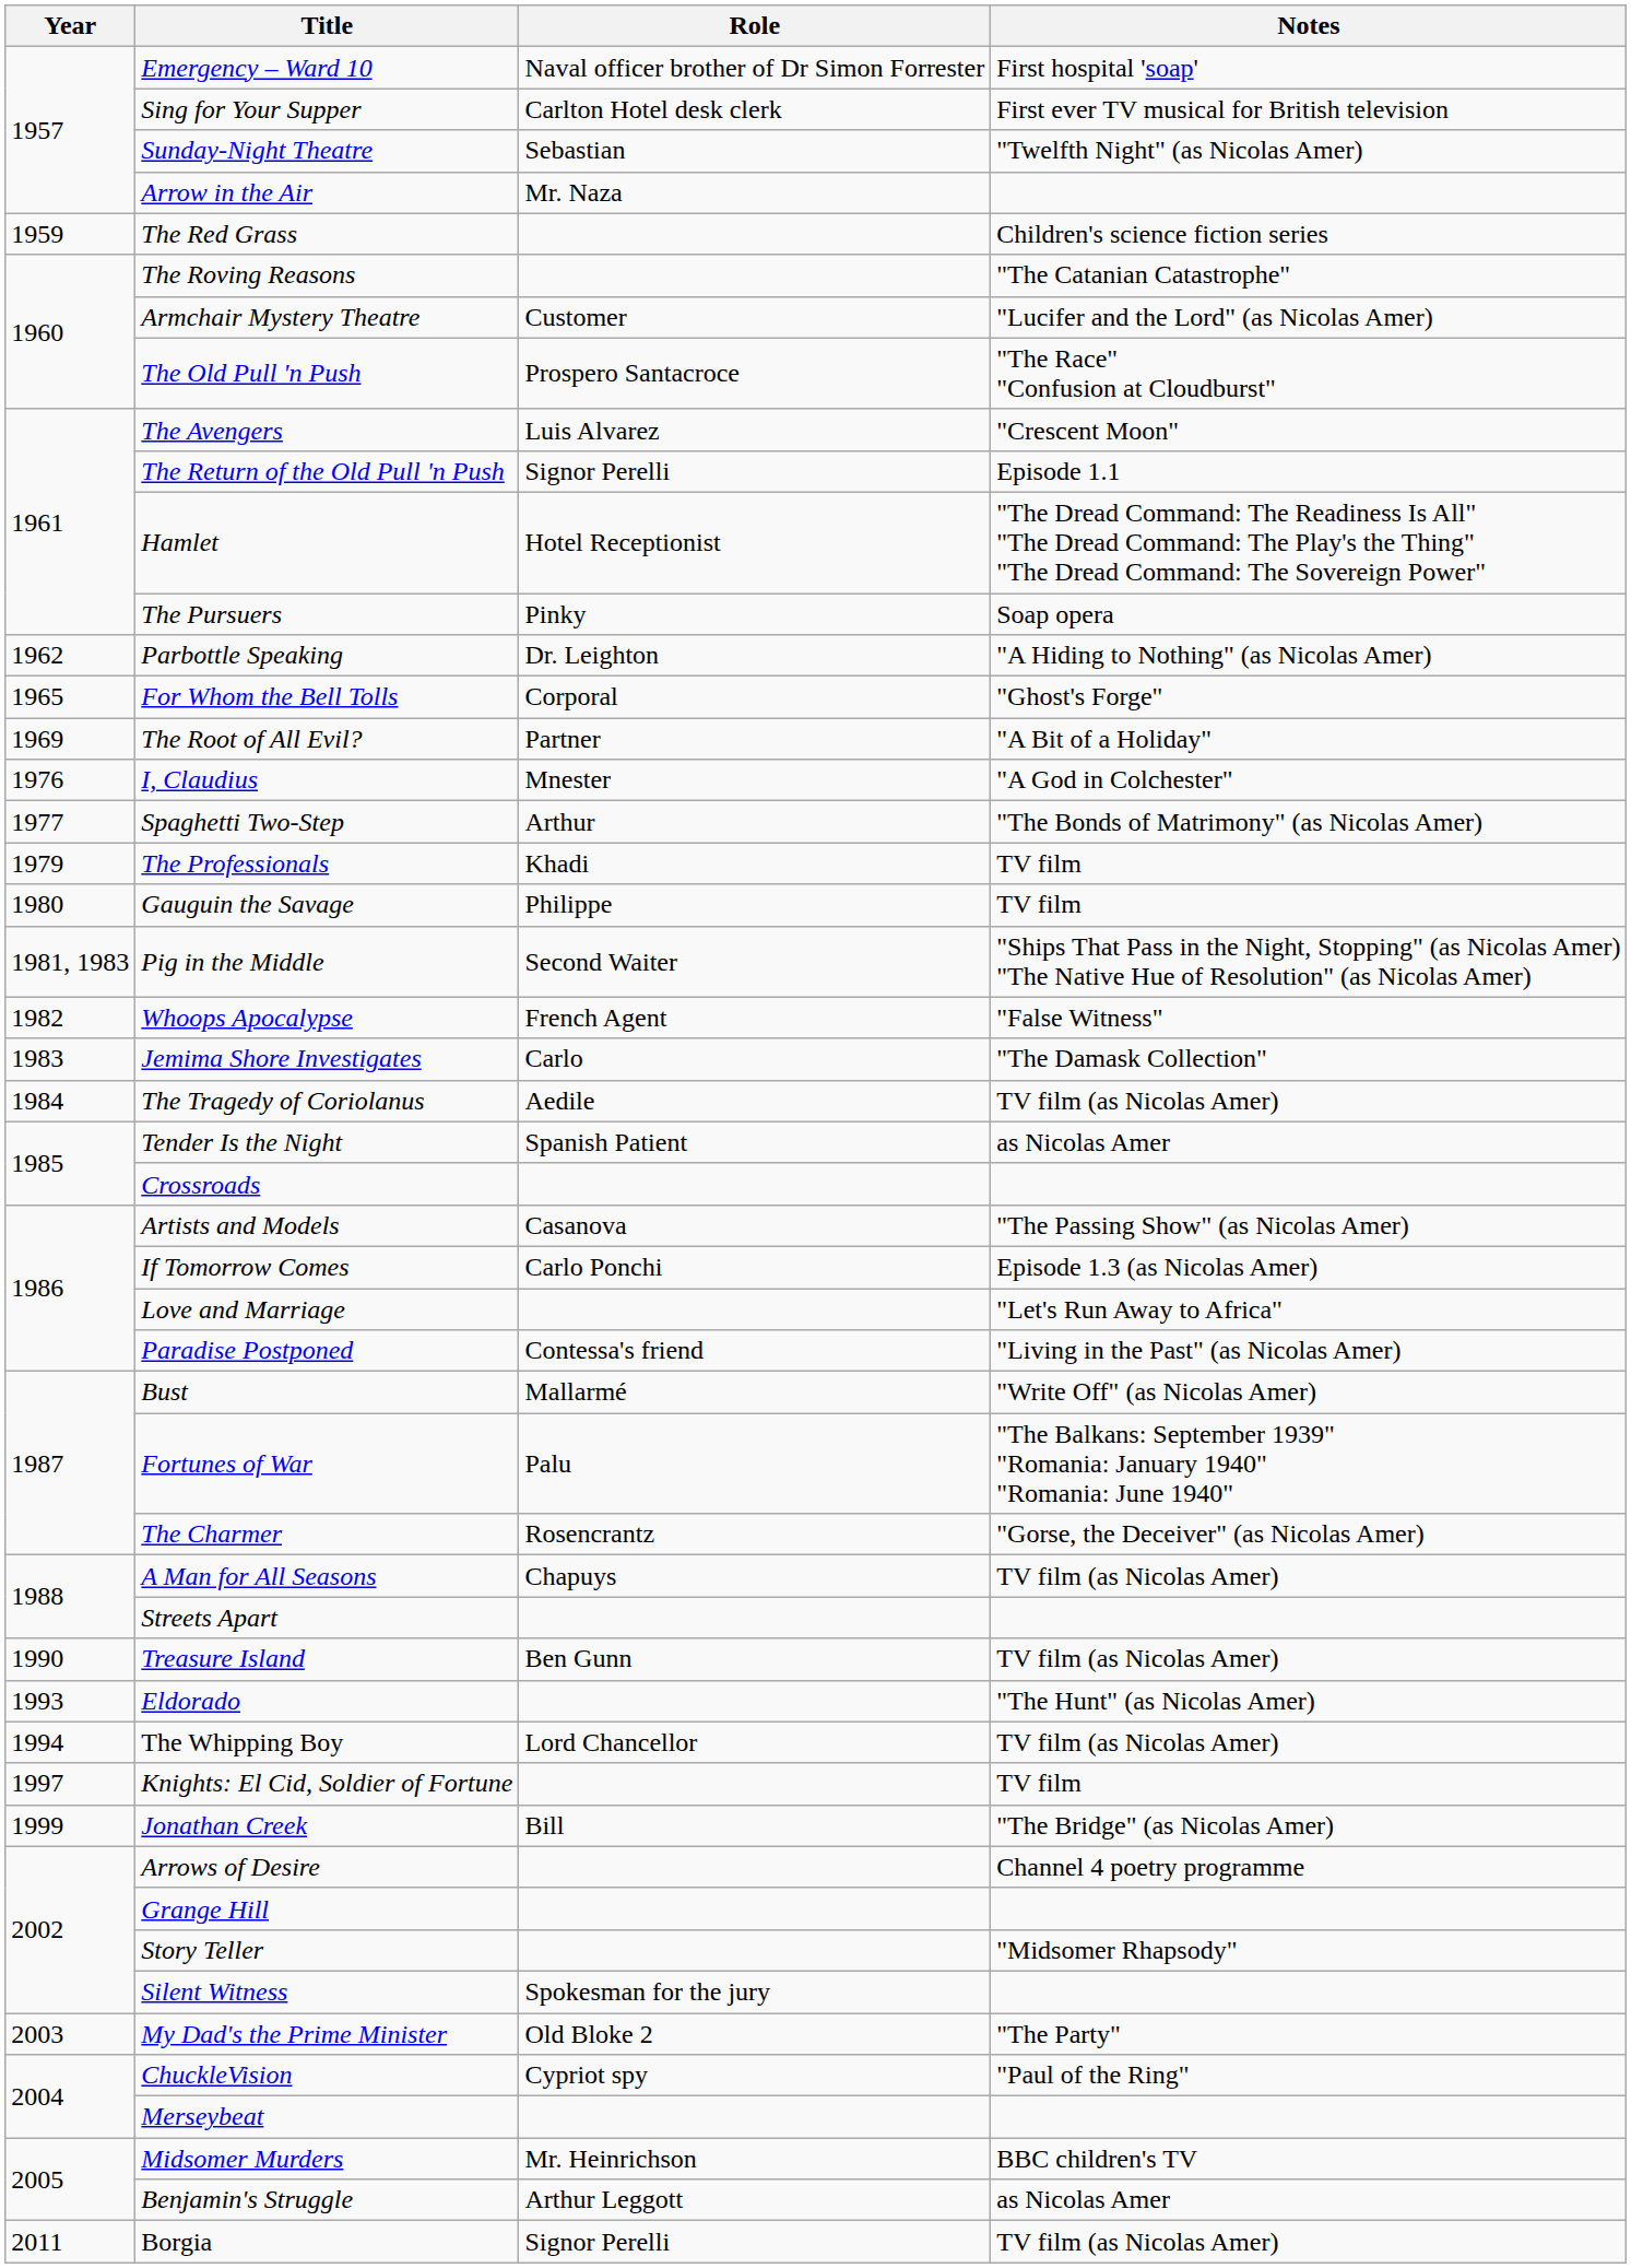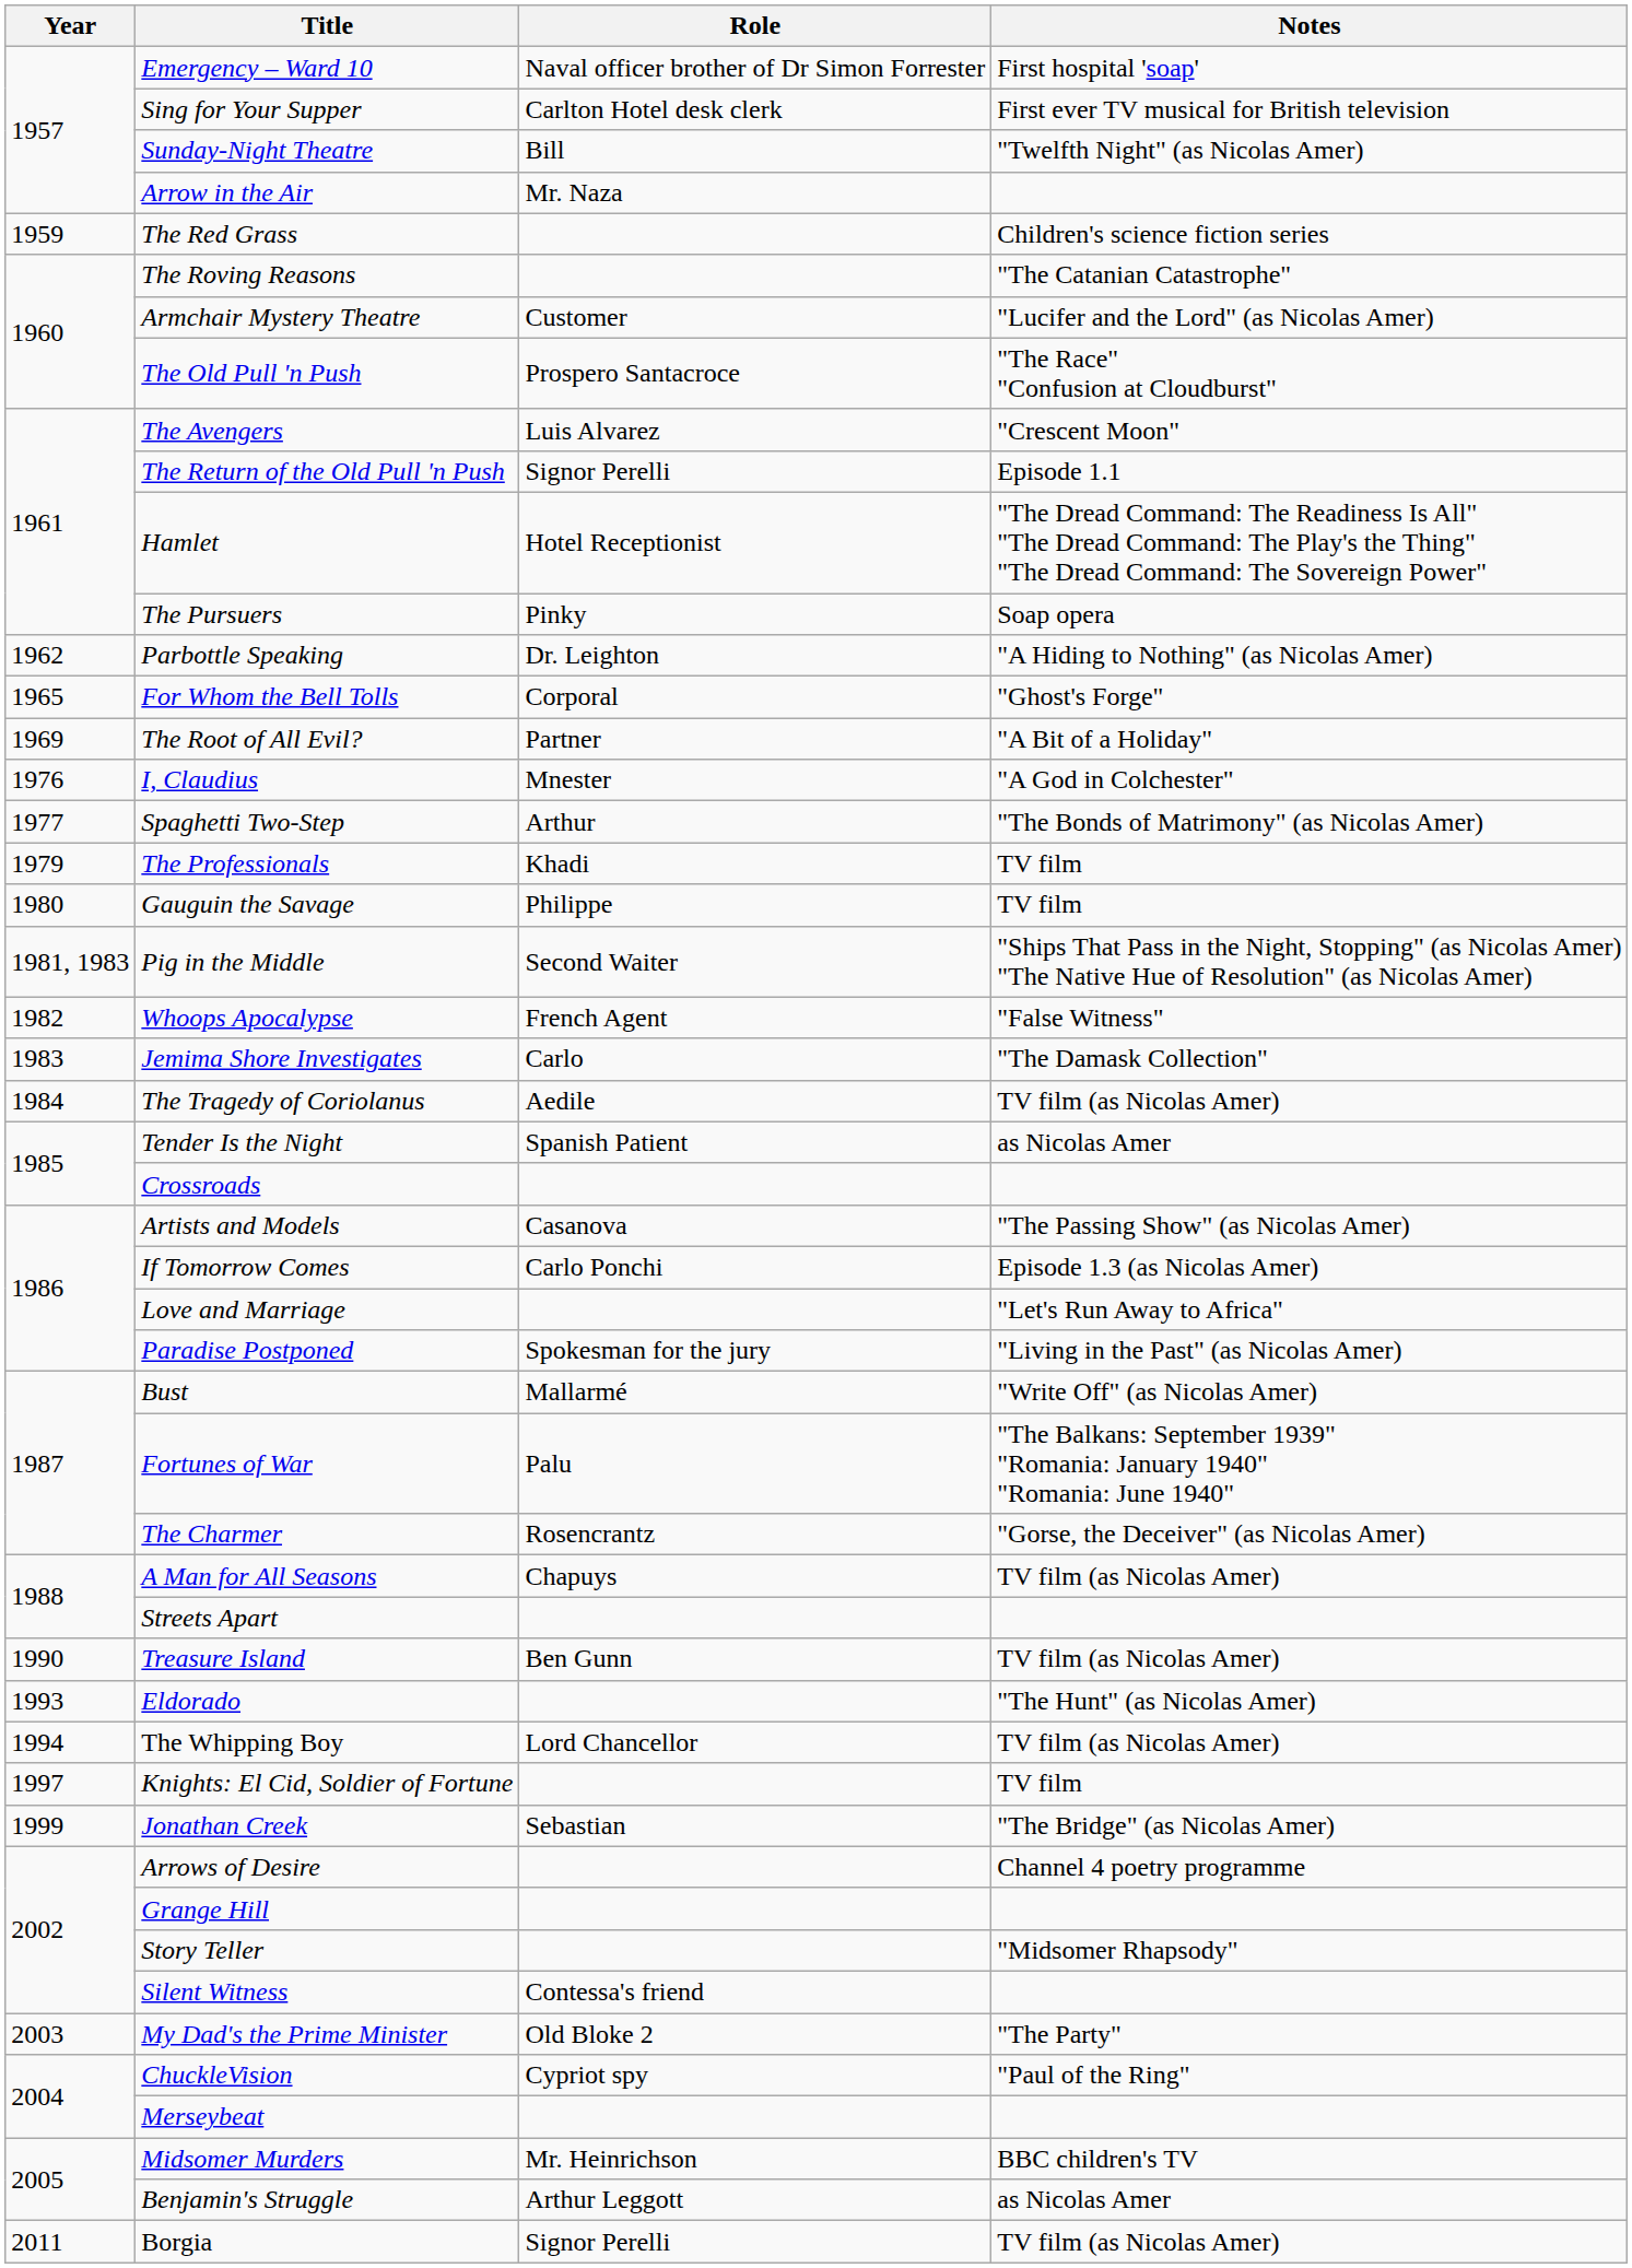 <table class="wikitable">
 <tr>
 <th>Year</th>
 <th>Title</th>
 <th>Role</th>
 <th>Notes</th>
 </tr>
 <tr>
 <td rowspan="4">1957</td>
 <td><em><a href='#'>Emergency – Ward 10</a></em></td>
 <td>Naval officer brother of Dr Simon Forrester</td>
 <td>First hospital '<a href='#'>soap</a>'</td>
 </tr>
 <tr>
 <td><em>Sing for Your Supper</em></td>
 <td>Carlton Hotel desk clerk</td>
 <td>First ever TV musical for British television</td>
 </tr>
 <tr>
 <td><em><a href='#'>Sunday-Night Theatre</a></em></td>
-<td>Sebastian</td>
+<td>Bill</td>
 <td>"Twelfth Night" (as Nicolas Amer)</td>
 </tr>
 <tr>
 <td><em><a href='#'>Arrow in the Air</a></em></td>
 <td>Mr. Naza</td>
 <td></td>
 </tr>
 <tr>
 <td>1959</td>
 <td><em>The Red Grass</em></td>
 <td></td>
 <td>Children's science fiction series</td>
 </tr>
 <tr>
 <td rowspan="3">1960</td>
 <td><em>The Roving Reasons</em></td>
 <td></td>
 <td>"The Catanian Catastrophe"</td>
 </tr>
 <tr>
 <td><em>Armchair Mystery Theatre</em></td>
 <td>Customer</td>
 <td>"Lucifer and the Lord" (as Nicolas Amer)</td>
 </tr>
 <tr>
 <td><em><a href='#'>The Old Pull 'n Push</a></em></td>
 <td>Prospero Santacroce</td>
 <td>"The Race"<br>"Confusion at Cloudburst"</td>
 </tr>
 <tr>
 <td rowspan="4">1961</td>
 <td><em><a href='#'>The Avengers</a></em></td>
 <td>Luis Alvarez</td>
 <td>"Crescent Moon"</td>
 </tr>
 <tr>
 <td><em><a href='#'>The Return of the Old Pull 'n Push</a></em></td>
 <td>Signor Perelli</td>
 <td>Episode 1.1</td>
 </tr>
 <tr>
 <td><em>Hamlet</em></td>
 <td>Hotel Receptionist</td>
 <td>"The Dread Command: The Readiness Is All"<br>"The Dread Command: The Play's the Thing"<br>"The Dread Command: The Sovereign Power"</td>
 </tr>
 <tr>
 <td><em>The Pursuers</em></td>
 <td>Pinky</td>
 <td>Soap opera</td>
 </tr>
 <tr>
 <td>1962</td>
 <td><em>Parbottle Speaking</em></td>
 <td>Dr. Leighton</td>
 <td>"A Hiding to Nothing" (as Nicolas Amer)</td>
 </tr>
 <tr>
 <td>1965</td>
 <td><em><a href='#'>For Whom the Bell Tolls</a></em></td>
 <td>Corporal</td>
 <td>"Ghost's Forge"</td>
 </tr>
 <tr>
 <td>1969</td>
 <td><em>The Root of All Evil?</em></td>
 <td>Partner</td>
 <td>"A Bit of a Holiday"</td>
 </tr>
 <tr>
 <td>1976</td>
 <td><em><a href='#'>I, Claudius</a></em></td>
 <td>Mnester</td>
 <td>"A God in Colchester"</td>
 </tr>
 <tr>
 <td>1977</td>
 <td><em>Spaghetti Two-Step</em></td>
 <td>Arthur</td>
 <td>"The Bonds of Matrimony" (as Nicolas Amer)</td>
 </tr>
 <tr>
 <td>1979</td>
 <td><em><a href='#'>The Professionals</a></em></td>
 <td>Khadi</td>
 <td>TV film</td>
 </tr>
 <tr>
 <td>1980</td>
 <td><em>Gauguin the Savage</em></td>
 <td>Philippe</td>
 <td>TV film</td>
 </tr>
 <tr>
 <td>1981, 1983</td>
 <td><em>Pig in the Middle</em></td>
 <td>Second Waiter</td>
 <td>"Ships That Pass in the Night, Stopping" (as Nicolas Amer)<br>"The Native Hue of Resolution" (as Nicolas Amer)</td>
 </tr>
 <tr>
 <td>1982</td>
 <td><em><a href='#'>Whoops Apocalypse</a></em></td>
 <td>French Agent</td>
 <td>"False Witness"</td>
 </tr>
 <tr>
 <td>1983</td>
 <td><em><a href='#'>Jemima Shore Investigates</a></em></td>
 <td>Carlo</td>
 <td>"The Damask Collection"</td>
 </tr>
 <tr>
 <td>1984</td>
 <td><em>The Tragedy of Coriolanus</em></td>
 <td>Aedile</td>
 <td>TV film (as Nicolas Amer)</td>
 </tr>
 <tr>
 <td rowspan="2">1985</td>
 <td><em>Tender Is the Night</em></td>
 <td>Spanish Patient</td>
 <td>as Nicolas Amer</td>
 </tr>
 <tr>
 <td><em><a href='#'>Crossroads</a></em></td>
 <td></td>
 <td></td>
 </tr>
 <tr>
 <td rowspan="4">1986</td>
 <td><em>Artists and Models</em></td>
 <td>Casanova</td>
 <td>"The Passing Show" (as Nicolas Amer)</td>
 </tr>
 <tr>
 <td><em>If Tomorrow Comes</em></td>
 <td>Carlo Ponchi</td>
 <td>Episode 1.3 (as Nicolas Amer)</td>
 </tr>
 <tr>
 <td><em>Love and Marriage</em></td>
 <td></td>
 <td>"Let's Run Away to Africa"</td>
 </tr>
 <tr>
 <td><em><a href='#'>Paradise Postponed</a></em></td>
-<td>Contessa's friend</td>
+<td>Spokesman for the jury</td>
 <td>"Living in the Past" (as Nicolas Amer)</td>
 </tr>
 <tr>
 <td rowspan="3">1987</td>
 <td><em>Bust</em></td>
 <td>Mallarmé</td>
 <td>"Write Off" (as Nicolas Amer)</td>
 </tr>
 <tr>
 <td><em><a href='#'>Fortunes of War</a></em></td>
 <td>Palu</td>
 <td>"The Balkans: September 1939"<br>"Romania: January 1940"<br>"Romania: June 1940"</td>
 </tr>
 <tr>
 <td><em><a href='#'>The Charmer</a></em></td>
 <td>Rosencrantz</td>
 <td>"Gorse, the Deceiver" (as Nicolas Amer)</td>
 </tr>
 <tr>
 <td rowspan="2">1988</td>
 <td><em><a href='#'>A Man for All Seasons</a></em></td>
 <td>Chapuys</td>
 <td>TV film (as Nicolas Amer)</td>
 </tr>
 <tr>
 <td><em>Streets Apart</em></td>
 <td></td>
 <td></td>
 </tr>
 <tr>
 <td>1990</td>
 <td><em><a href='#'>Treasure Island</a></em></td>
 <td>Ben Gunn</td>
 <td>TV film (as Nicolas Amer)</td>
 </tr>
 <tr>
 <td>1993</td>
 <td><em><a href='#'>Eldorado</a></em></td>
 <td></td>
 <td>"The Hunt" (as Nicolas Amer)</td>
 </tr>
 <tr>
 <td>1994</td>
 <td>The Whipping Boy</td>
 <td>Lord Chancellor</td>
 <td>TV film (as Nicolas Amer)</td>
 </tr>
 <tr>
 <td>1997</td>
 <td><em>Knights: El Cid, Soldier of Fortune</em></td>
 <td></td>
 <td>TV film</td>
 </tr>
 <tr>
 <td>1999</td>
 <td><em><a href='#'>Jonathan Creek</a></em></td>
-<td>Bill</td>
+<td>Sebastian</td>
 <td>"The Bridge" (as Nicolas Amer)</td>
 </tr>
 <tr>
 <td rowspan="4">2002</td>
 <td><em>Arrows of Desire</em></td>
 <td></td>
 <td>Channel 4 poetry programme</td>
 </tr>
 <tr>
 <td><em><a href='#'>Grange Hill</a></em></td>
 <td></td>
 <td></td>
 </tr>
 <tr>
 <td><em>Story Teller</em></td>
 <td></td>
 <td>"Midsomer Rhapsody"</td>
 </tr>
 <tr>
 <td><em><a href='#'>Silent Witness</a></em></td>
-<td>Spokesman for the jury</td>
+<td>Contessa's friend</td>
 <td></td>
 </tr>
 <tr>
 <td>2003</td>
 <td><em><a href='#'>My Dad's the Prime Minister</a></em></td>
 <td>Old Bloke 2</td>
 <td>"The Party"</td>
 </tr>
 <tr>
 <td rowspan="2">2004</td>
 <td><em><a href='#'>ChuckleVision</a></em></td>
 <td>Cypriot spy</td>
 <td>"Paul of the Ring"</td>
 </tr>
 <tr>
 <td><em><a href='#'>Merseybeat</a></em></td>
 <td></td>
 <td></td>
 </tr>
 <tr>
 <td rowspan="2">2005</td>
 <td><em><a href='#'>Midsomer Murders</a></em></td>
 <td>Mr. Heinrichson</td>
 <td>BBC children's TV</td>
 </tr>
 <tr>
 <td><em>Benjamin's Struggle</em></td>
 <td>Arthur Leggott</td>
 <td>as Nicolas Amer</td>
 </tr>
 <tr>
 <td>2011</td>
 <td>Borgia</td>
 <td>Signor Perelli</td>
 <td>TV film (as Nicolas Amer)</td>
 </tr>
 </table>
